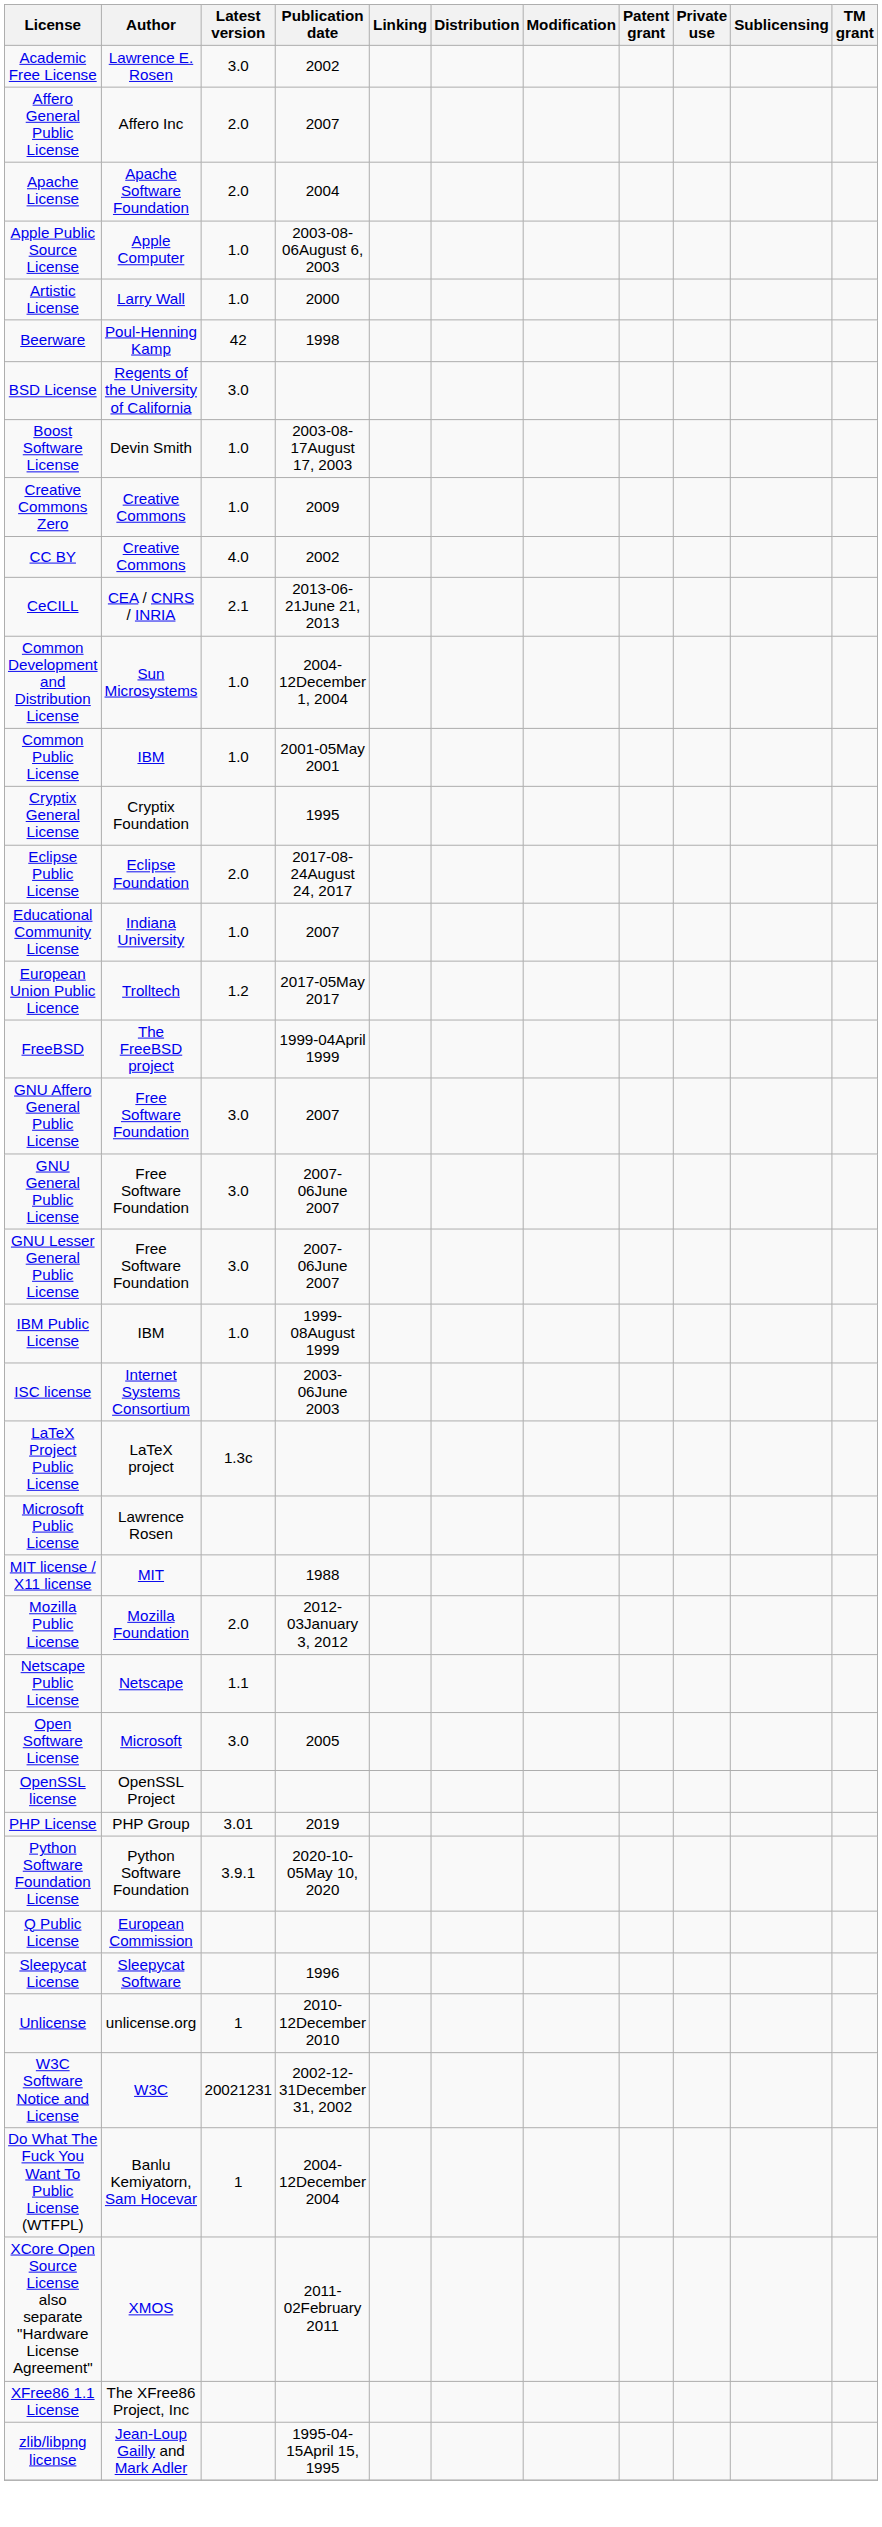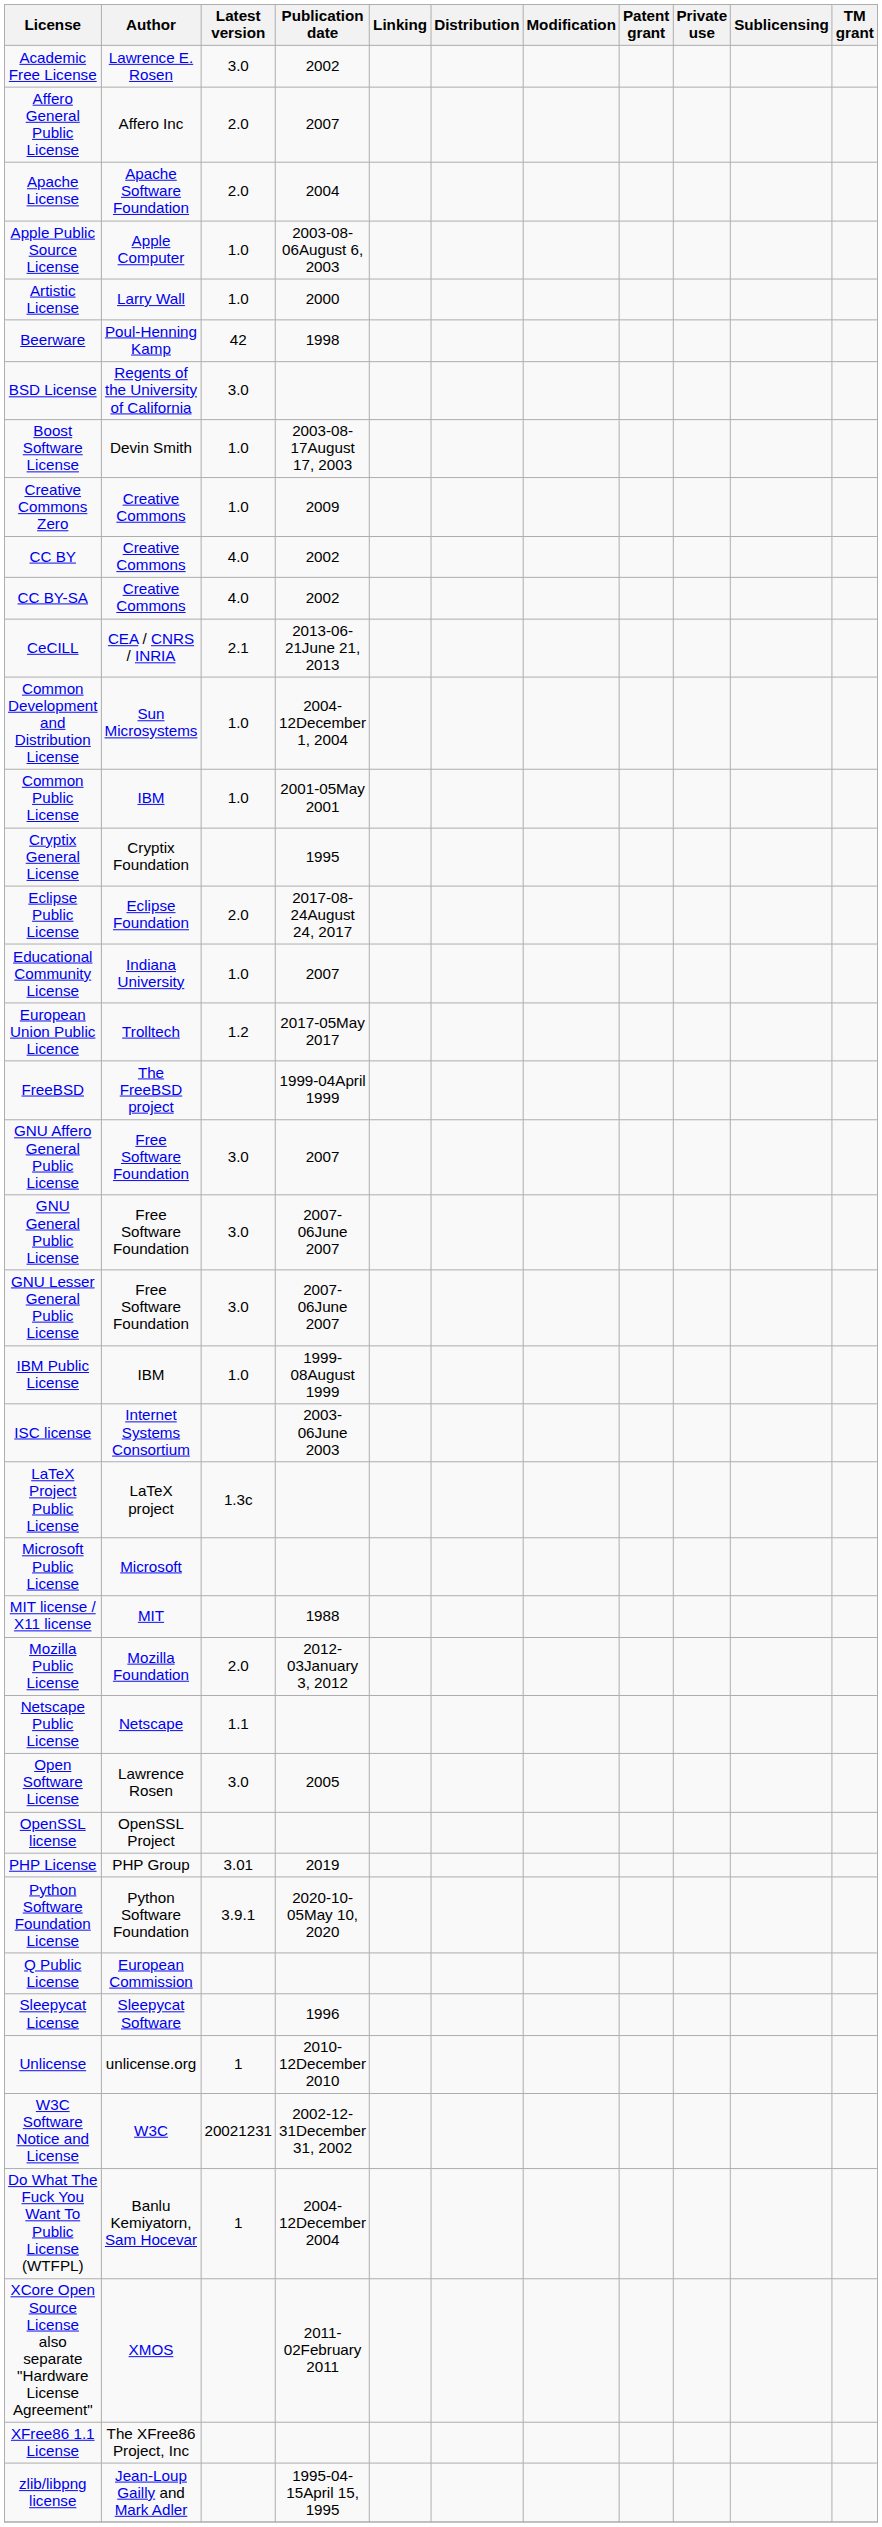 <table class="wikitable sortable sort-under sticky-header" style="text-align: center;">
 <tr>
 <th>License</th>
 <th>Author</th>
 <th>Latest version</th>
 <th>Publication date</th>
 <th>Linking</th>
 <th>Distribution</th>
 <th>Modification</th>
 <th>Patent grant</th>
 <th>Private use</th>
 <th>Sublicensing</th>
 <th><abbr>TM</abbr> grant</th>
 </tr>
 <tr>
 <td><a href='#'>Academic Free License</a></td>
 <td><a href='#'>Lawrence E. Rosen</a></td>
 <td>3.0</td>
 <td>2002</td>
 <td></td>
 <td></td>
 <td></td>
 <td></td>
 <td></td>
 <td></td>
 <td></td>
 </tr>
 <tr>
 <td><a href='#'>Affero General Public License</a></td>
 <td>Affero Inc</td>
 <td>2.0</td>
 <td>2007</td>
 <td></td>
 <td></td>
 <td></td>
 <td></td>
 <td></td>
 <td></td>
 <td></td>
 </tr>
 <tr>
 <td><a href='#'>Apache License</a></td>
 <td><a href='#'>Apache Software Foundation</a></td>
 <td>2.0</td>
 <td>2004</td>
 <td></td>
 <td></td>
 <td></td>
 <td></td>
 <td></td>
 <td></td>
 <td></td>
 </tr>
 <tr>
 <td><a href='#'>Apple Public Source License</a></td>
 <td><a href='#'>Apple Computer</a></td>
 <td>1.0</td>
 <td><span>2003-08-06</span>August 6, 2003</td>
 <td></td>
 <td></td>
 <td></td>
 <td></td>
 <td></td>
 <td></td>
 <td></td>
 </tr>
 <tr>
 <td><a href='#'>Artistic License</a></td>
 <td><a href='#'>Larry Wall</a></td>
 <td>1.0</td>
 <td>2000</td>
 <td></td>
 <td></td>
 <td></td>
 <td></td>
 <td></td>
 <td></td>
 <td></td>
 </tr>
 <tr>
 <td><a href='#'>Beerware</a></td>
 <td><a href='#'>Poul-Henning Kamp</a></td>
 <td>42</td>
 <td>1998</td>
 <td></td>
 <td></td>
 <td></td>
 <td></td>
 <td></td>
 <td></td>
 <td></td>
 </tr>
 <tr>
 <td><a href='#'>BSD License</a></td>
 <td><a href='#'>Regents of the University of California</a></td>
 <td>3.0</td>
 <td></td>
 <td></td>
 <td></td>
 <td></td>
 <td></td>
 <td></td>
 <td></td>
 <td></td>
 </tr>
 <tr>
 <td><a href='#'>Boost Software License</a></td>
 <td>Devin Smith</td>
 <td>1.0</td>
 <td><span>2003-08-17</span>August 17, 2003</td>
 <td></td>
 <td></td>
 <td></td>
 <td></td>
 <td></td>
 <td></td>
 <td></td>
 </tr>
 <tr>
 <td><a href='#'>Creative Commons Zero</a></td>
 <td><a href='#'>Creative Commons</a></td>
 <td>1.0</td>
 <td>2009</td>
 <td></td>
 <td></td>
 <td></td>
 <td></td>
 <td></td>
 <td></td>
 <td></td>
 </tr>
 <tr>
 <td><a href='#'>CC BY</a></td>
+<td><a href='#'>Creative Commons</a></td>
+<td>4.0</td>
+<td>2002</td>
+<td></td>
+<td></td>
+<td></td>
+<td></td>
+<td></td>
+<td></td>
+<td></td>
+</tr>
+<tr>
+<td><a href='#'>CC BY-SA</a></td>
 <td><a href='#'>Creative Commons</a></td>
 <td>4.0</td>
 <td>2002</td>
 <td></td>
 <td></td>
 <td></td>
 <td></td>
 <td></td>
 <td></td>
 <td></td>
 </tr>
 <tr>
 <td><a href='#'>CeCILL</a></td>
 <td><a href='#'>CEA</a> / <a href='#'>CNRS</a> / <a href='#'>INRIA</a></td>
 <td>2.1</td>
 <td><span>2013-06-21</span>June 21, 2013</td>
 <td></td>
 <td></td>
 <td></td>
 <td></td>
 <td></td>
 <td></td>
 <td></td>
 </tr>
 <tr>
 <td><a href='#'>Common Development and Distribution License</a></td>
 <td><a href='#'>Sun Microsystems</a></td>
 <td>1.0</td>
 <td><span>2004-12</span>December 1, 2004</td>
 <td></td>
 <td></td>
 <td></td>
 <td></td>
 <td></td>
 <td></td>
 <td></td>
 </tr>
 <tr>
 <td><a href='#'>Common Public License</a></td>
 <td><a href='#'>IBM</a></td>
 <td>1.0</td>
 <td><span>2001-05</span>May 2001</td>
 <td></td>
 <td></td>
 <td></td>
 <td></td>
 <td></td>
 <td></td>
 <td></td>
 </tr>
 <tr>
 <td><a href='#'>Cryptix General License</a></td>
 <td>Cryptix Foundation</td>
 <td></td>
 <td>1995</td>
 <td></td>
 <td></td>
 <td></td>
 <td></td>
 <td></td>
 <td></td>
 <td></td>
 </tr>
 <tr>
 <td><a href='#'>Eclipse Public License</a></td>
 <td><a href='#'>Eclipse Foundation</a></td>
 <td>2.0</td>
 <td><span>2017-08-24</span>August 24, 2017</td>
 <td></td>
 <td></td>
 <td></td>
 <td></td>
 <td></td>
 <td></td>
 <td></td>
 </tr>
 <tr>
 <td><a href='#'>Educational Community License</a></td>
 <td><a href='#'>Indiana University</a></td>
 <td>1.0</td>
 <td>2007</td>
 <td></td>
 <td></td>
 <td></td>
 <td></td>
 <td></td>
 <td></td>
 <td></td>
 </tr>
 <tr>
 <td><a href='#'>European Union Public Licence</a></td>
 <td><a href='#'>Trolltech</a></td>
 <td>1.2</td>
 <td><span>2017-05</span>May 2017</td>
 <td></td>
 <td></td>
 <td></td>
 <td></td>
 <td></td>
 <td></td>
 <td></td>
 </tr>
 <tr>
 <td><a href='#'>FreeBSD</a></td>
 <td><a href='#'>The FreeBSD project</a></td>
 <td></td>
 <td><span>1999-04</span>April 1999</td>
 <td></td>
 <td></td>
 <td></td>
 <td></td>
 <td></td>
 <td></td>
 <td></td>
 </tr>
 <tr>
 <td><a href='#'>GNU Affero General Public License</a></td>
 <td><a href='#'>Free Software Foundation</a></td>
 <td>3.0</td>
 <td>2007</td>
 <td></td>
 <td></td>
 <td></td>
 <td></td>
 <td></td>
 <td></td>
 <td></td>
 </tr>
 <tr>
 <td><a href='#'>GNU General Public License</a></td>
 <td>Free Software Foundation</td>
 <td>3.0</td>
 <td><span>2007-06</span>June 2007</td>
 <td></td>
 <td></td>
 <td></td>
 <td></td>
 <td></td>
 <td></td>
 <td></td>
 </tr>
 <tr>
 <td><a href='#'>GNU Lesser General Public License</a></td>
 <td>Free Software Foundation</td>
 <td>3.0</td>
 <td><span>2007-06</span>June 2007</td>
 <td></td>
 <td></td>
 <td></td>
 <td></td>
 <td></td>
 <td></td>
 <td></td>
 </tr>
 <tr>
 <td><a href='#'>IBM Public License</a></td>
 <td>IBM</td>
 <td>1.0</td>
 <td><span>1999-08</span>August 1999</td>
 <td></td>
 <td></td>
 <td></td>
 <td></td>
 <td></td>
 <td></td>
 <td></td>
 </tr>
 <tr>
 <td><a href='#'>ISC license</a></td>
 <td><a href='#'>Internet Systems Consortium</a></td>
 <td></td>
 <td><span>2003-06</span>June 2003</td>
 <td></td>
 <td></td>
 <td></td>
 <td></td>
 <td></td>
 <td></td>
 <td></td>
 </tr>
 <tr>
 <td><a href='#'>LaTeX Project Public License</a></td>
 <td>LaTeX project</td>
 <td>1.3c</td>
 <td></td>
 <td></td>
 <td></td>
 <td></td>
 <td></td>
 <td></td>
 <td></td>
 <td></td>
 </tr>
 <tr>
 <td><a href='#'>Microsoft Public License</a></td>
-<td>Lawrence Rosen</td>
+<td><a href='#'>Microsoft</a></td>
 <td></td>
 <td></td>
 <td></td>
 <td></td>
 <td></td>
 <td></td>
 <td></td>
 <td></td>
 <td></td>
 </tr>
 <tr>
 <td><a href='#'>MIT license / X11 license</a></td>
 <td><a href='#'>MIT</a></td>
 <td></td>
 <td>1988</td>
 <td></td>
 <td></td>
 <td></td>
 <td></td>
 <td></td>
 <td></td>
 <td></td>
 </tr>
 <tr>
 <td><a href='#'>Mozilla Public License</a></td>
 <td><a href='#'>Mozilla Foundation</a></td>
 <td>2.0</td>
 <td><span>2012-03</span>January 3, 2012</td>
 <td></td>
 <td></td>
 <td></td>
 <td></td>
 <td></td>
 <td></td>
 <td></td>
 </tr>
 <tr>
 <td><a href='#'>Netscape Public License</a></td>
 <td><a href='#'>Netscape</a></td>
 <td>1.1</td>
 <td></td>
 <td></td>
 <td></td>
 <td></td>
 <td></td>
 <td></td>
 <td></td>
 <td></td>
 </tr>
 <tr>
 <td><a href='#'>Open Software License</a></td>
-<td><a href='#'>Microsoft</a></td>
+<td>Lawrence Rosen</td>
 <td>3.0</td>
 <td>2005</td>
 <td></td>
 <td></td>
 <td></td>
 <td></td>
 <td></td>
 <td></td>
 <td></td>
 </tr>
 <tr>
 <td><a href='#'>OpenSSL license</a></td>
 <td>OpenSSL Project</td>
 <td></td>
 <td></td>
 <td></td>
 <td></td>
 <td></td>
 <td></td>
 <td></td>
 <td></td>
 <td></td>
 </tr>
 <tr>
 <td><a href='#'>PHP License</a></td>
 <td>PHP Group</td>
 <td>3.01</td>
 <td>2019</td>
 <td></td>
 <td></td>
 <td></td>
 <td></td>
 <td></td>
 <td></td>
 <td></td>
 </tr>
 <tr>
 <td><a href='#'>Python Software Foundation License</a></td>
 <td>Python Software Foundation</td>
 <td>3.9.1</td>
 <td><span>2020-10-05</span>May 10, 2020</td>
 <td></td>
 <td></td>
 <td></td>
 <td></td>
 <td></td>
 <td></td>
 <td></td>
 </tr>
 <tr>
 <td><a href='#'>Q Public License</a></td>
 <td><a href='#'>European Commission</a></td>
 <td></td>
 <td></td>
 <td></td>
 <td></td>
 <td></td>
 <td></td>
 <td></td>
 <td></td>
 <td></td>
 </tr>
 <tr>
 <td><a href='#'>Sleepycat License</a></td>
 <td><a href='#'>Sleepycat Software</a></td>
 <td></td>
 <td>1996</td>
 <td></td>
 <td></td>
 <td></td>
 <td></td>
 <td></td>
 <td></td>
 <td></td>
 </tr>
 <tr>
 <td><a href='#'>Unlicense</a></td>
 <td>unlicense.org</td>
 <td>1</td>
 <td><span>2010-12</span>December 2010</td>
 <td></td>
 <td></td>
 <td></td>
 <td></td>
 <td></td>
 <td></td>
 <td></td>
 </tr>
 <tr>
 <td><a href='#'>W3C Software Notice and License</a></td>
 <td><a href='#'>W3C</a></td>
 <td>20021231</td>
 <td><span>2002-12-31</span>December 31, 2002</td>
 <td></td>
 <td></td>
 <td></td>
 <td></td>
 <td></td>
 <td></td>
 <td></td>
 </tr>
 <tr>
 <td><a href='#'>Do What The Fuck You Want To Public License</a> (WTFPL)</td>
 <td>Banlu Kemiyatorn, <a href='#'>Sam Hocevar</a></td>
 <td>1</td>
 <td><span>2004-12</span>December 2004</td>
 <td></td>
 <td></td>
 <td></td>
 <td></td>
 <td></td>
 <td></td>
 <td></td>
 </tr>
 <tr>
 <td><a href='#'>XCore Open Source License</a><br>also separate "Hardware License Agreement"</td>
 <td><a href='#'>XMOS</a></td>
 <td></td>
 <td><span>2011-02</span>February 2011</td>
 <td></td>
 <td></td>
 <td></td>
 <td></td>
 <td></td>
 <td></td>
 <td></td>
 </tr>
 <tr>
 <td><a href='#'>XFree86 1.1 License</a></td>
 <td>The XFree86 Project, Inc</td>
 <td></td>
 <td></td>
 <td></td>
 <td></td>
 <td></td>
 <td></td>
 <td></td>
 <td></td>
 <td></td>
 </tr>
 <tr>
 <td><a href='#'>zlib/libpng license</a></td>
 <td><a href='#'>Jean-Loup Gailly</a> and <a href='#'>Mark Adler</a></td>
 <td></td>
 <td><span>1995-04-15</span>April 15, 1995</td>
 <td></td>
 <td></td>
 <td></td>
 <td></td>
 <td></td>
 <td></td>
 <td></td>
 </tr>
 <tr>
 </tr>
 </table>
